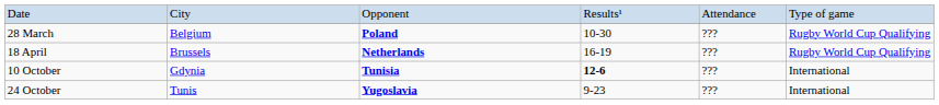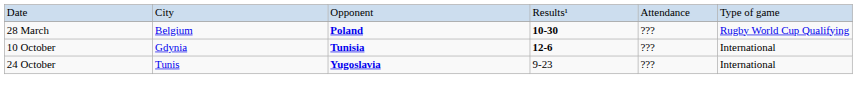 <table class="wikitable">
 <tr ---- bgcolor=#CCDDEE>
 <td width=11%>Date</td>
 <td width=13%>City</td>
 <td width=15%>Opponent</td>
 <td width=8%>Results¹</td>
 <td width=5%>Attendance</td>
 <td width=10%>Type of game</td>
 </tr>
 <tr>
 </tr>
 <tr -----bgcolor=#DDEEFF>
 <td>28 March</td>
 <td><a href='#'>Belgium</a></td>
 <td> <strong><a href='#'>Poland</a></strong></td>
-<td>10-30</td>
-<td>???</td>
-<td><a href='#'>Rugby World Cup Qualifying</a></td>
-</tr>
-<tr ----bgcolor=#DDEEFF>
-<td>18 April</td>
-<td><a href='#'>Brussels</a></td>
-<td> <strong><a href='#'>Netherlands</a></strong></td>
-<td>16-19</td>
+<td><strong>10-30</strong></td>
 <td>???</td>
 <td><a href='#'>Rugby World Cup Qualifying</a></td>
 </tr>
 <tr ----bgcolor=#DDEEFF>
 <td>10 October</td>
 <td><a href='#'>Gdynia</a></td>
 <td> <strong><a href='#'>Tunisia</a></strong></td>
 <td><strong>12-6</strong></td>
 <td>???</td>
 <td>International</td>
 </tr>
 <tr ----bgcolor=#DDEEFF>
 <td>24 October</td>
 <td><a href='#'>Tunis</a></td>
 <td> <strong><a href='#'>Yugoslavia</a></strong></td>
 <td>9-23</td>
 <td>???</td>
 <td>International</td>
 </tr>
 </table>
